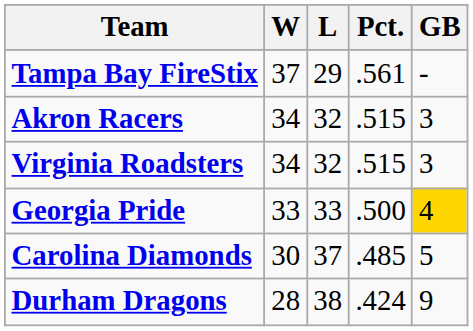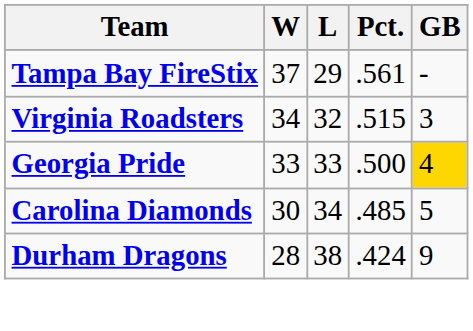 <table class="wikitable">
 <tr>
 <th>Team</th>
 <th>W</th>
 <th>L</th>
 <th>Pct.</th>
 <th>GB</th>
 </tr>
 <tr>
 <td><strong><a href='#'>Tampa Bay FireStix</a></strong></td>
 <td>37</td>
 <td>29</td>
 <td>.561</td>
 <td>-</td>
-</tr>
-<tr>
-<td><strong><a href='#'>Akron Racers</a></strong></td>
-<td>34</td>
-<td>32</td>
-<td>.515</td>
-<td>3</td>
 </tr>
 <tr>
 <td><strong><a href='#'>Virginia Roadsters</a></strong></td>
 <td>34</td>
 <td>32</td>
 <td>.515</td>
 <td>3</td>
 </tr>
 <tr>
 <td><strong><a href='#'>Georgia Pride</a></strong></td>
 <td>33</td>
 <td>33</td>
 <td>.500</td>
 <td style="background: gold;">4</td>
 </tr>
 <tr>
 <td><strong><a href='#'>Carolina Diamonds</a></strong></td>
 <td>30</td>
-<td>37</td>
+<td>34</td>
 <td>.485</td>
 <td>5</td>
 </tr>
 <tr>
 <td><strong><a href='#'>Durham Dragons</a></strong></td>
 <td>28</td>
 <td>38</td>
 <td>.424</td>
 <td>9</td>
 </tr>
 </table>
